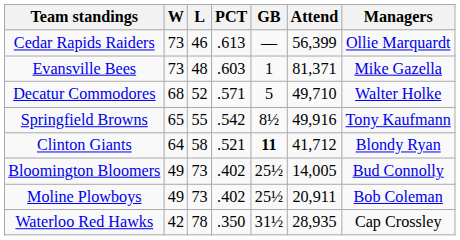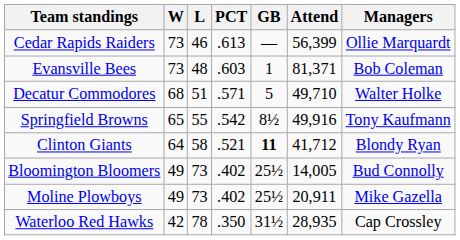 <table class="wikitable" style="text-align:center">
 <tr>
 <th>Team standings</th>
 <th>W</th>
 <th>L</th>
 <th>PCT</th>
 <th>GB</th>
 <th>Attend</th>
 <th>Managers</th>
 </tr>
 <tr align=center>
 <td><a href='#'>Cedar Rapids Raiders</a></td>
 <td>73</td>
 <td>46</td>
 <td>.613</td>
 <td>—</td>
 <td>56,399</td>
 <td><a href='#'>Ollie Marquardt</a></td>
 </tr>
 <tr align=center>
 <td><a href='#'>Evansville Bees</a></td>
 <td>73</td>
 <td>48</td>
 <td>.603</td>
 <td>1</td>
 <td>81,371</td>
-<td><a href='#'>Mike Gazella</a></td>
+<td><a href='#'>Bob Coleman</a></td>
 </tr>
 <tr align=center>
 <td><a href='#'>Decatur Commodores</a></td>
 <td>68</td>
-<td>52</td>
+<td>51</td>
 <td>.571</td>
 <td>5</td>
 <td>49,710</td>
 <td><a href='#'>Walter Holke</a></td>
 </tr>
 <tr align=center>
 <td><a href='#'>Springfield Browns</a></td>
 <td>65</td>
 <td>55</td>
 <td>.542</td>
 <td>8½</td>
 <td>49,916</td>
 <td><a href='#'>Tony Kaufmann</a></td>
 </tr>
 <tr align=center>
 <td><a href='#'>Clinton Giants</a></td>
 <td>64</td>
 <td>58</td>
 <td>.521</td>
 <td><strong>11</strong></td>
 <td>41,712</td>
 <td><a href='#'>Blondy Ryan</a></td>
 </tr>
 <tr align=center>
 <td><a href='#'>Bloomington Bloomers</a></td>
 <td>49</td>
 <td>73</td>
 <td>.402</td>
 <td>25½</td>
 <td>14,005</td>
 <td><a href='#'>Bud Connolly</a></td>
 </tr>
 <tr align=center>
 <td><a href='#'>Moline Plowboys</a></td>
 <td>49</td>
 <td>73</td>
 <td>.402</td>
 <td>25½</td>
 <td>20,911</td>
-<td><a href='#'>Bob Coleman</a></td>
+<td><a href='#'>Mike Gazella</a></td>
 </tr>
 <tr align=center>
 <td><a href='#'>Waterloo Red Hawks</a></td>
 <td>42</td>
 <td>78</td>
 <td>.350</td>
 <td>31½</td>
 <td>28,935</td>
 <td>Cap Crossley</td>
 </tr>
 </table>
